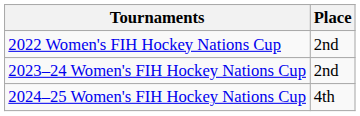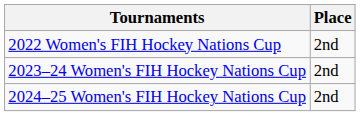 <table class="wikitable collapsible">
 <tr>
 <th>Tournaments</th>
 <th>Place</th>
 </tr>
 <tr>
 <td><a href='#'>2022 Women's FIH Hockey Nations Cup</a></td>
 <td>2nd</td>
 </tr>
 <tr>
 <td><a href='#'>2023–24 Women's FIH Hockey Nations Cup</a></td>
 <td>2nd</td>
 </tr>
 <tr>
 <td><a href='#'>2024–25 Women's FIH Hockey Nations Cup</a></td>
-<td>4th</td>
+<td>2nd</td>
 </tr>
 </table>
